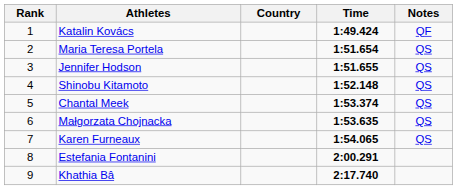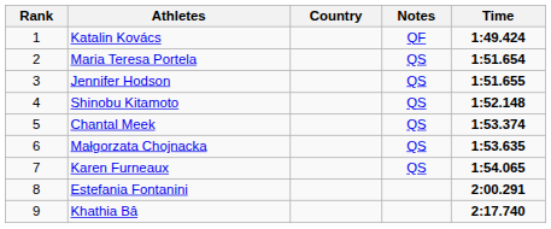 <table class="wikitable sortable" width=50% style="text-align:center">
 <tr>
 <th>Rank</th>
 <th>Athletes</th>
 <th>Country</th>
+<th>Notes</th>
 <th>Time</th>
-<th>Notes</th>
 </tr>
 <tr>
 <td>1</td>
 <td align=left><a href='#'>Katalin Kovács</a></td>
 <td align=left></td>
+<td><a href='#'>QF</a></td>
 <td><strong>1:49.424</strong></td>
-<td><a href='#'>QF</a></td>
 </tr>
 <tr>
 <td>2</td>
 <td align=left><a href='#'>Maria Teresa Portela</a></td>
 <td align=left></td>
+<td><a href='#'>QS</a></td>
 <td><strong>1:51.654</strong></td>
-<td><a href='#'>QS</a></td>
 </tr>
 <tr>
 <td>3</td>
 <td align=left><a href='#'>Jennifer Hodson</a></td>
 <td align=left></td>
+<td><a href='#'>QS</a></td>
 <td><strong>1:51.655</strong></td>
-<td><a href='#'>QS</a></td>
 </tr>
 <tr>
 <td>4</td>
 <td align=left><a href='#'>Shinobu Kitamoto</a></td>
 <td align=left></td>
+<td><a href='#'>QS</a></td>
 <td><strong>1:52.148</strong></td>
-<td><a href='#'>QS</a></td>
 </tr>
 <tr>
 <td>5</td>
 <td align=left><a href='#'>Chantal Meek</a></td>
 <td align=left></td>
+<td><a href='#'>QS</a></td>
 <td><strong>1:53.374</strong></td>
-<td><a href='#'>QS</a></td>
 </tr>
 <tr>
 <td>6</td>
 <td align=left><a href='#'>Małgorzata Chojnacka</a></td>
 <td align=left></td>
+<td><a href='#'>QS</a></td>
 <td><strong>1:53.635</strong></td>
-<td><a href='#'>QS</a></td>
 </tr>
 <tr>
 <td>7</td>
 <td align=left><a href='#'>Karen Furneaux</a></td>
 <td align=left></td>
+<td><a href='#'>QS</a></td>
 <td><strong>1:54.065</strong></td>
-<td><a href='#'>QS</a></td>
 </tr>
 <tr>
 <td>8</td>
 <td align=left><a href='#'>Estefania Fontanini</a></td>
 <td align=left></td>
+<td></td>
 <td><strong>2:00.291</strong></td>
-<td></td>
 </tr>
 <tr>
 <td>9</td>
 <td align=left><a href='#'>Khathia Bâ</a></td>
 <td align=left></td>
+<td></td>
 <td><strong>2:17.740</strong></td>
-<td></td>
 </tr>
 </table>
